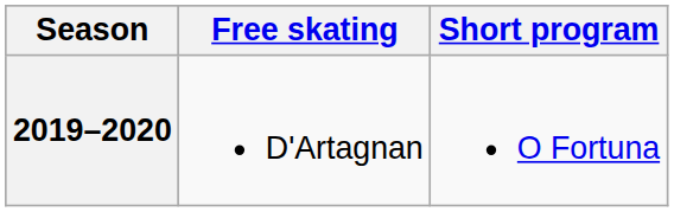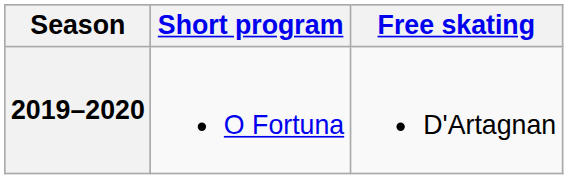 <table class=wikitable style=text-align:center>
 <tr>
 <th>Season</th>
+<th><a href='#'>Short program</a></th>
 <th><a href='#'>Free skating</a></th>
-<th><a href='#'>Short program</a></th>
 </tr>
 <tr>
 <th>2019–2020 <br> </th>
+<td><br><ul><li><a href='#'>O Fortuna</a> <br></li></ul></td>
 <td><br><ul><li>D'Artagnan <br></li></ul></td>
-<td><br><ul><li><a href='#'>O Fortuna</a> <br></li></ul></td>
 </tr>
 </table>
